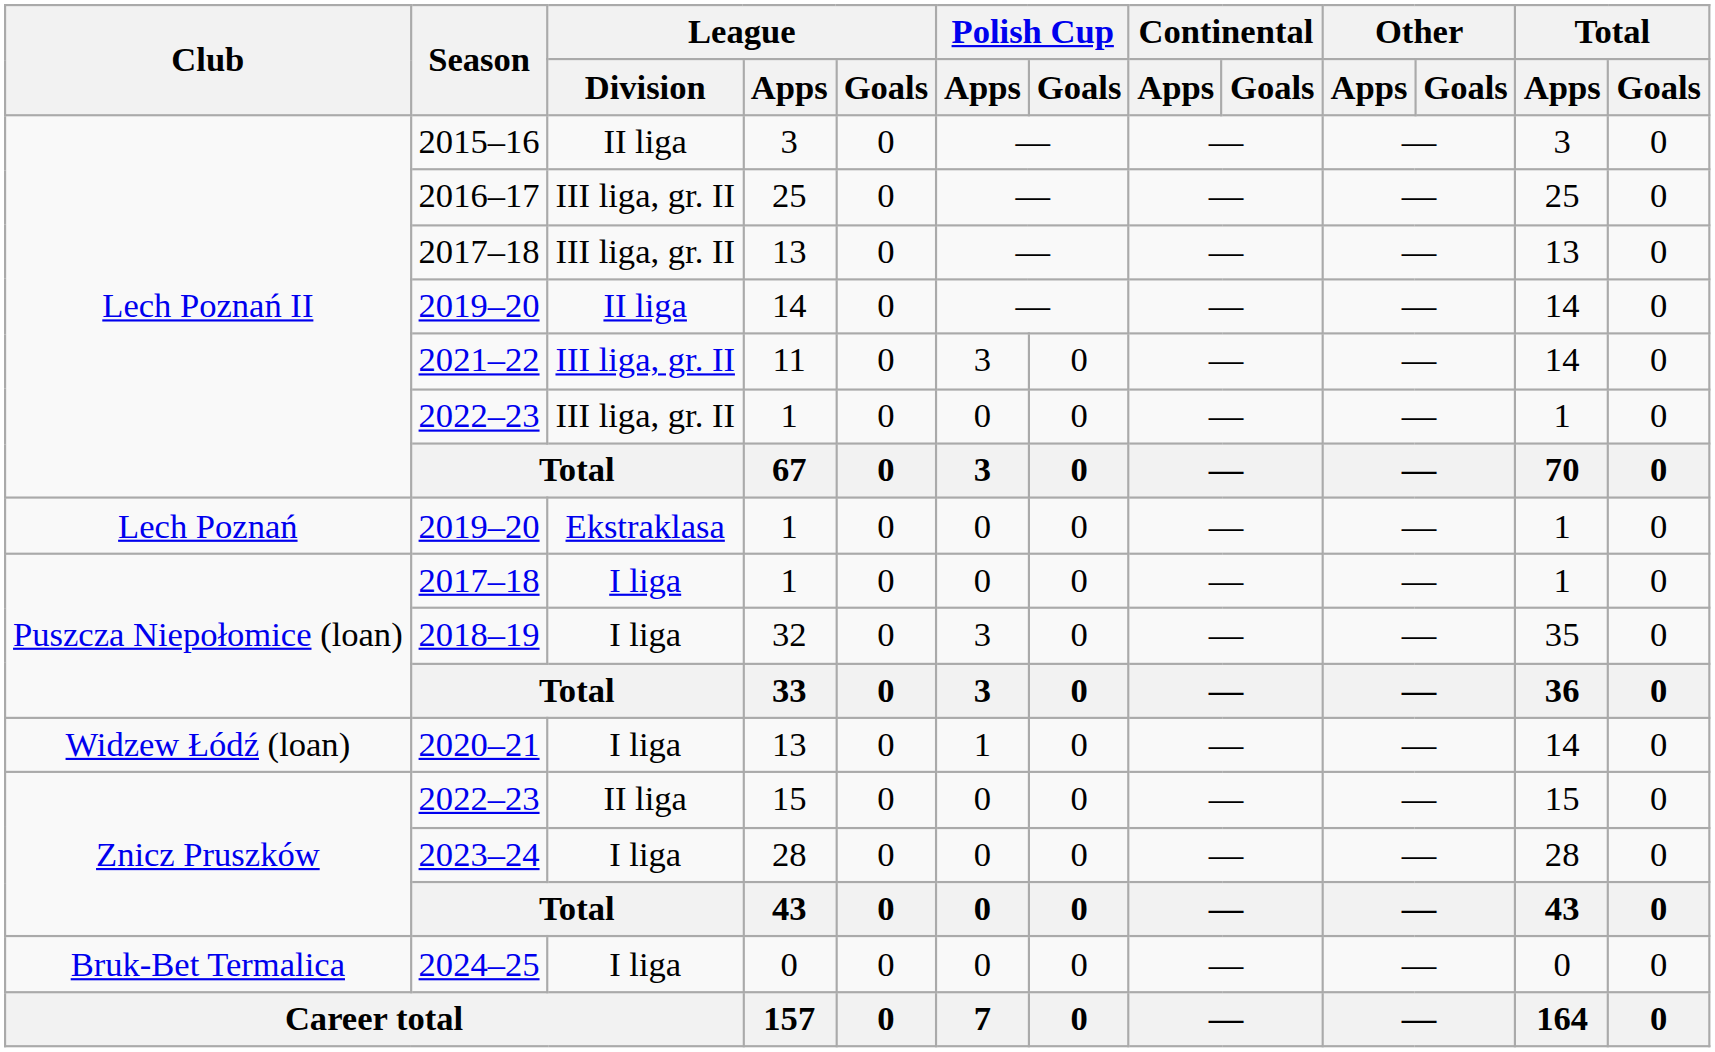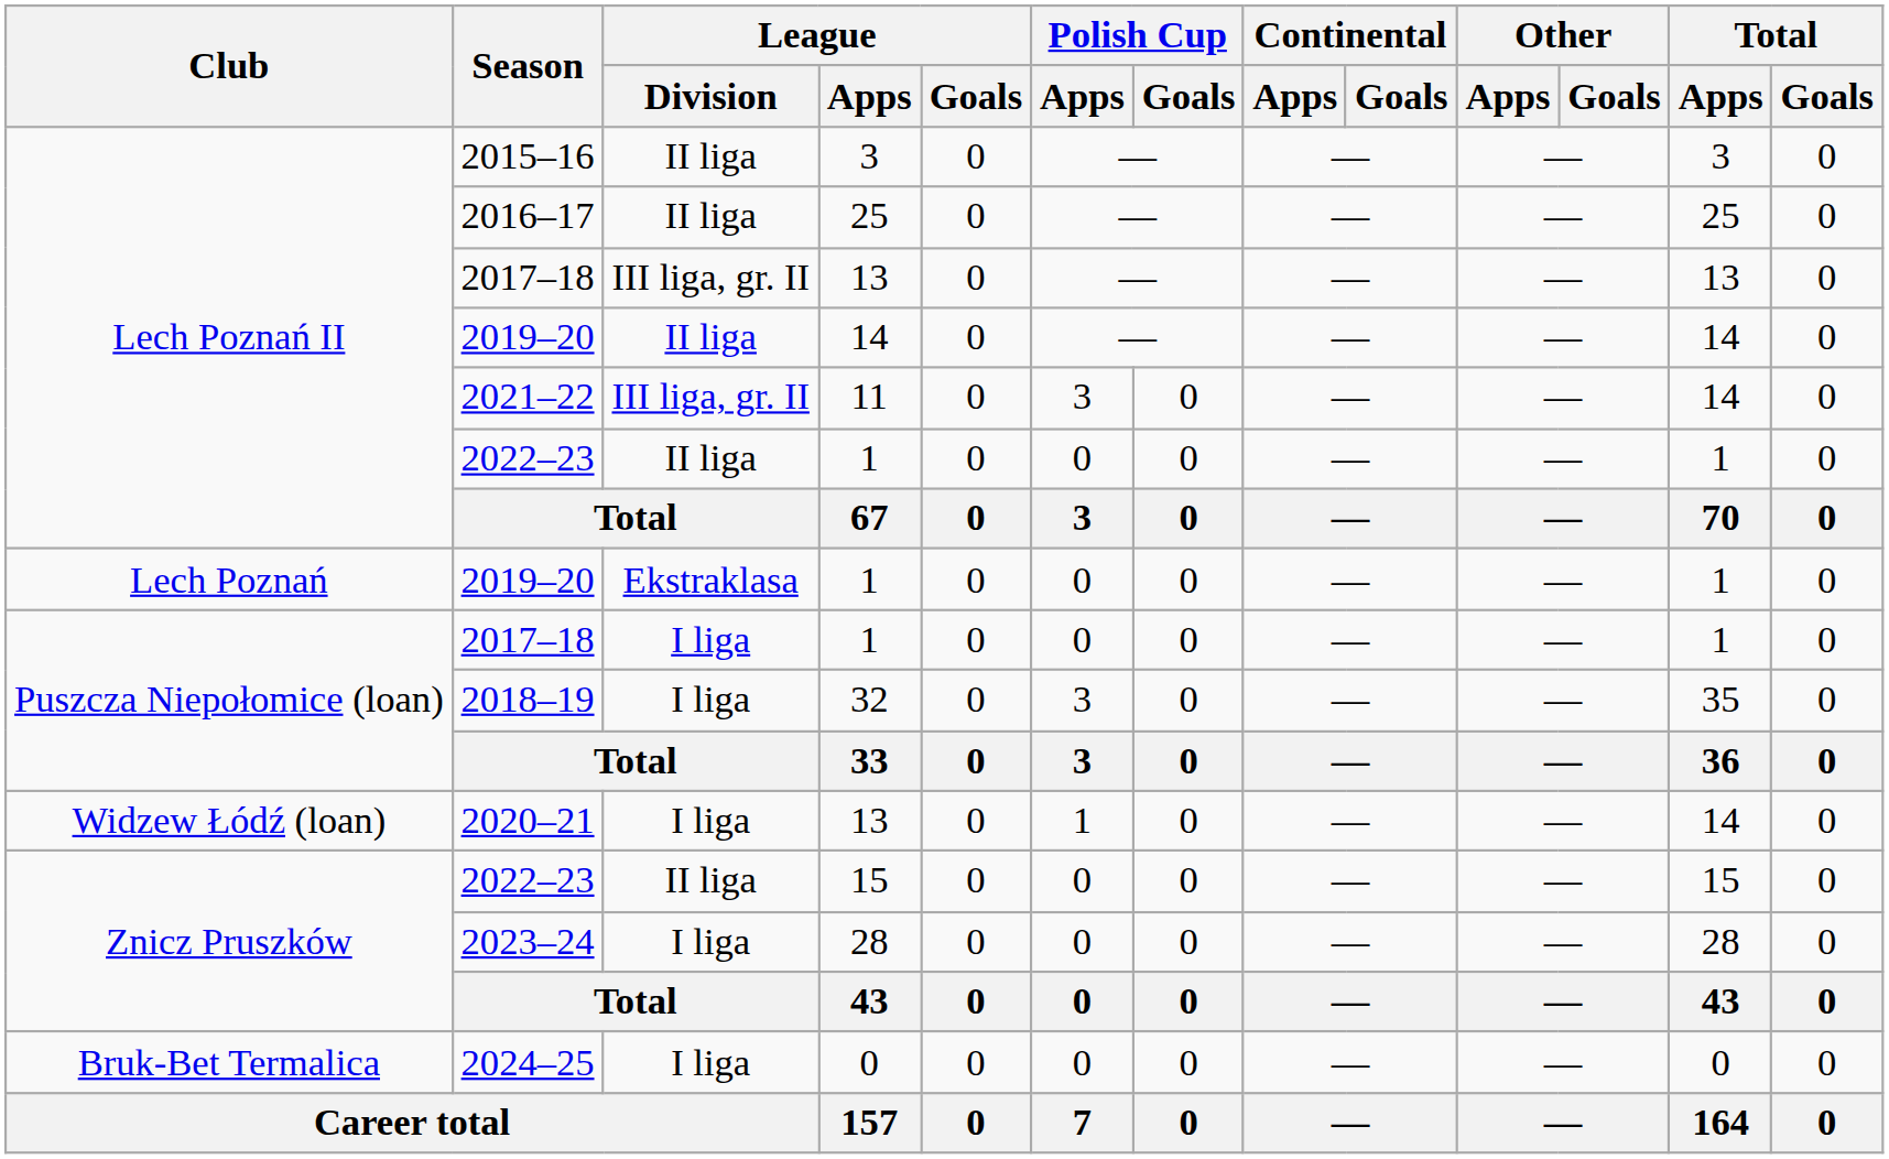 <table class="wikitable" style="text-align:center">
 <tr>
 <th rowspan="2">Club</th>
 <th rowspan="2">Season</th>
 <th colspan="3">League</th>
 <th colspan="2"><a href='#'>Polish Cup</a></th>
 <th colspan="2">Continental</th>
 <th colspan="2">Other</th>
 <th colspan="2">Total</th>
 </tr>
 <tr>
 <th>Division</th>
 <th>Apps</th>
 <th>Goals</th>
 <th>Apps</th>
 <th>Goals</th>
 <th>Apps</th>
 <th>Goals</th>
 <th>Apps</th>
 <th>Goals</th>
 <th>Apps</th>
 <th>Goals</th>
 </tr>
 <tr>
 <td rowspan="7"><a href='#'>Lech Poznań II</a></td>
 <td>2015–16</td>
 <td>II liga</td>
 <td>3</td>
 <td>0</td>
 <td colspan="2">—</td>
 <td colspan="2">—</td>
 <td colspan="2">—</td>
 <td>3</td>
 <td>0</td>
 </tr>
 <tr>
 <td>2016–17</td>
-<td>III liga, gr. II</td>
+<td>II liga</td>
 <td>25</td>
 <td>0</td>
 <td colspan="2">—</td>
 <td colspan="2">—</td>
 <td colspan="2">—</td>
 <td>25</td>
 <td>0</td>
 </tr>
 <tr>
 <td>2017–18</td>
 <td>III liga, gr. II</td>
 <td>13</td>
 <td>0</td>
 <td colspan="2">—</td>
 <td colspan="2">—</td>
 <td colspan="2">—</td>
 <td>13</td>
 <td>0</td>
 </tr>
 <tr>
 <td><a href='#'>2019–20</a></td>
 <td><a href='#'>II liga</a></td>
 <td>14</td>
 <td>0</td>
 <td colspan="2">—</td>
 <td colspan="2">—</td>
 <td colspan="2">—</td>
 <td>14</td>
 <td>0</td>
 </tr>
 <tr>
 <td><a href='#'>2021–22</a></td>
 <td><a href='#'>III liga, gr. II</a></td>
 <td>11</td>
 <td>0</td>
 <td>3</td>
 <td>0</td>
 <td colspan="2">—</td>
 <td colspan="2">—</td>
 <td>14</td>
 <td>0</td>
 </tr>
 <tr>
 <td><a href='#'>2022–23</a></td>
-<td>III liga, gr. II</td>
+<td>II liga</td>
 <td>1</td>
 <td>0</td>
 <td>0</td>
 <td>0</td>
 <td colspan="2">—</td>
 <td colspan="2">—</td>
 <td>1</td>
 <td>0</td>
 </tr>
 <tr>
 <th colspan="2">Total</th>
 <th>67</th>
 <th>0</th>
 <th>3</th>
 <th>0</th>
 <th colspan="2">—</th>
 <th colspan="2">—</th>
 <th>70</th>
 <th>0</th>
 </tr>
 <tr>
 <td><a href='#'>Lech Poznań</a></td>
 <td><a href='#'>2019–20</a></td>
 <td><a href='#'>Ekstraklasa</a></td>
 <td>1</td>
 <td>0</td>
 <td>0</td>
 <td>0</td>
 <td colspan="2">—</td>
 <td colspan="2">—</td>
 <td>1</td>
 <td>0</td>
 </tr>
 <tr>
 <td rowspan="3"><a href='#'>Puszcza Niepołomice</a> (loan)</td>
 <td><a href='#'>2017–18</a></td>
 <td><a href='#'>I liga</a></td>
 <td>1</td>
 <td>0</td>
 <td>0</td>
 <td>0</td>
 <td colspan="2">—</td>
 <td colspan="2">—</td>
 <td>1</td>
 <td>0</td>
 </tr>
 <tr>
 <td><a href='#'>2018–19</a></td>
 <td>I liga</td>
 <td>32</td>
 <td>0</td>
 <td>3</td>
 <td>0</td>
 <td colspan="2">—</td>
 <td colspan="2">—</td>
 <td>35</td>
 <td>0</td>
 </tr>
 <tr>
 <th colspan="2">Total</th>
 <th>33</th>
 <th>0</th>
 <th>3</th>
 <th>0</th>
 <th colspan="2">—</th>
 <th colspan="2">—</th>
 <th>36</th>
 <th>0</th>
 </tr>
 <tr>
 <td><a href='#'>Widzew Łódź</a> (loan)</td>
 <td><a href='#'>2020–21</a></td>
 <td>I liga</td>
 <td>13</td>
 <td>0</td>
 <td>1</td>
 <td>0</td>
 <td colspan="2">—</td>
 <td colspan="2">—</td>
 <td>14</td>
 <td>0</td>
 </tr>
 <tr>
 <td rowspan="3"><a href='#'>Znicz Pruszków</a></td>
 <td><a href='#'>2022–23</a></td>
 <td>II liga</td>
 <td>15</td>
 <td>0</td>
 <td>0</td>
 <td>0</td>
 <td colspan="2">—</td>
 <td colspan="2">—</td>
 <td>15</td>
 <td>0</td>
 </tr>
 <tr>
 <td><a href='#'>2023–24</a></td>
 <td>I liga</td>
 <td>28</td>
 <td>0</td>
 <td>0</td>
 <td>0</td>
 <td colspan="2">—</td>
 <td colspan="2">—</td>
 <td>28</td>
 <td>0</td>
 </tr>
 <tr>
 <th colspan="2">Total</th>
 <th>43</th>
 <th>0</th>
 <th>0</th>
 <th>0</th>
 <th colspan="2">—</th>
 <th colspan="2">—</th>
 <th>43</th>
 <th>0</th>
 </tr>
 <tr>
 <td rowspan="1"><a href='#'>Bruk-Bet Termalica</a></td>
 <td><a href='#'>2024–25</a></td>
 <td>I liga</td>
 <td>0</td>
 <td>0</td>
 <td>0</td>
 <td>0</td>
 <td colspan="2">—</td>
 <td colspan="2">—</td>
 <td>0</td>
 <td>0</td>
 </tr>
 <tr>
 <th colspan="3">Career total</th>
 <th>157</th>
 <th>0</th>
 <th>7</th>
 <th>0</th>
 <th colspan="2">—</th>
 <th colspan="2">—</th>
 <th>164</th>
 <th>0</th>
 </tr>
 </table>
